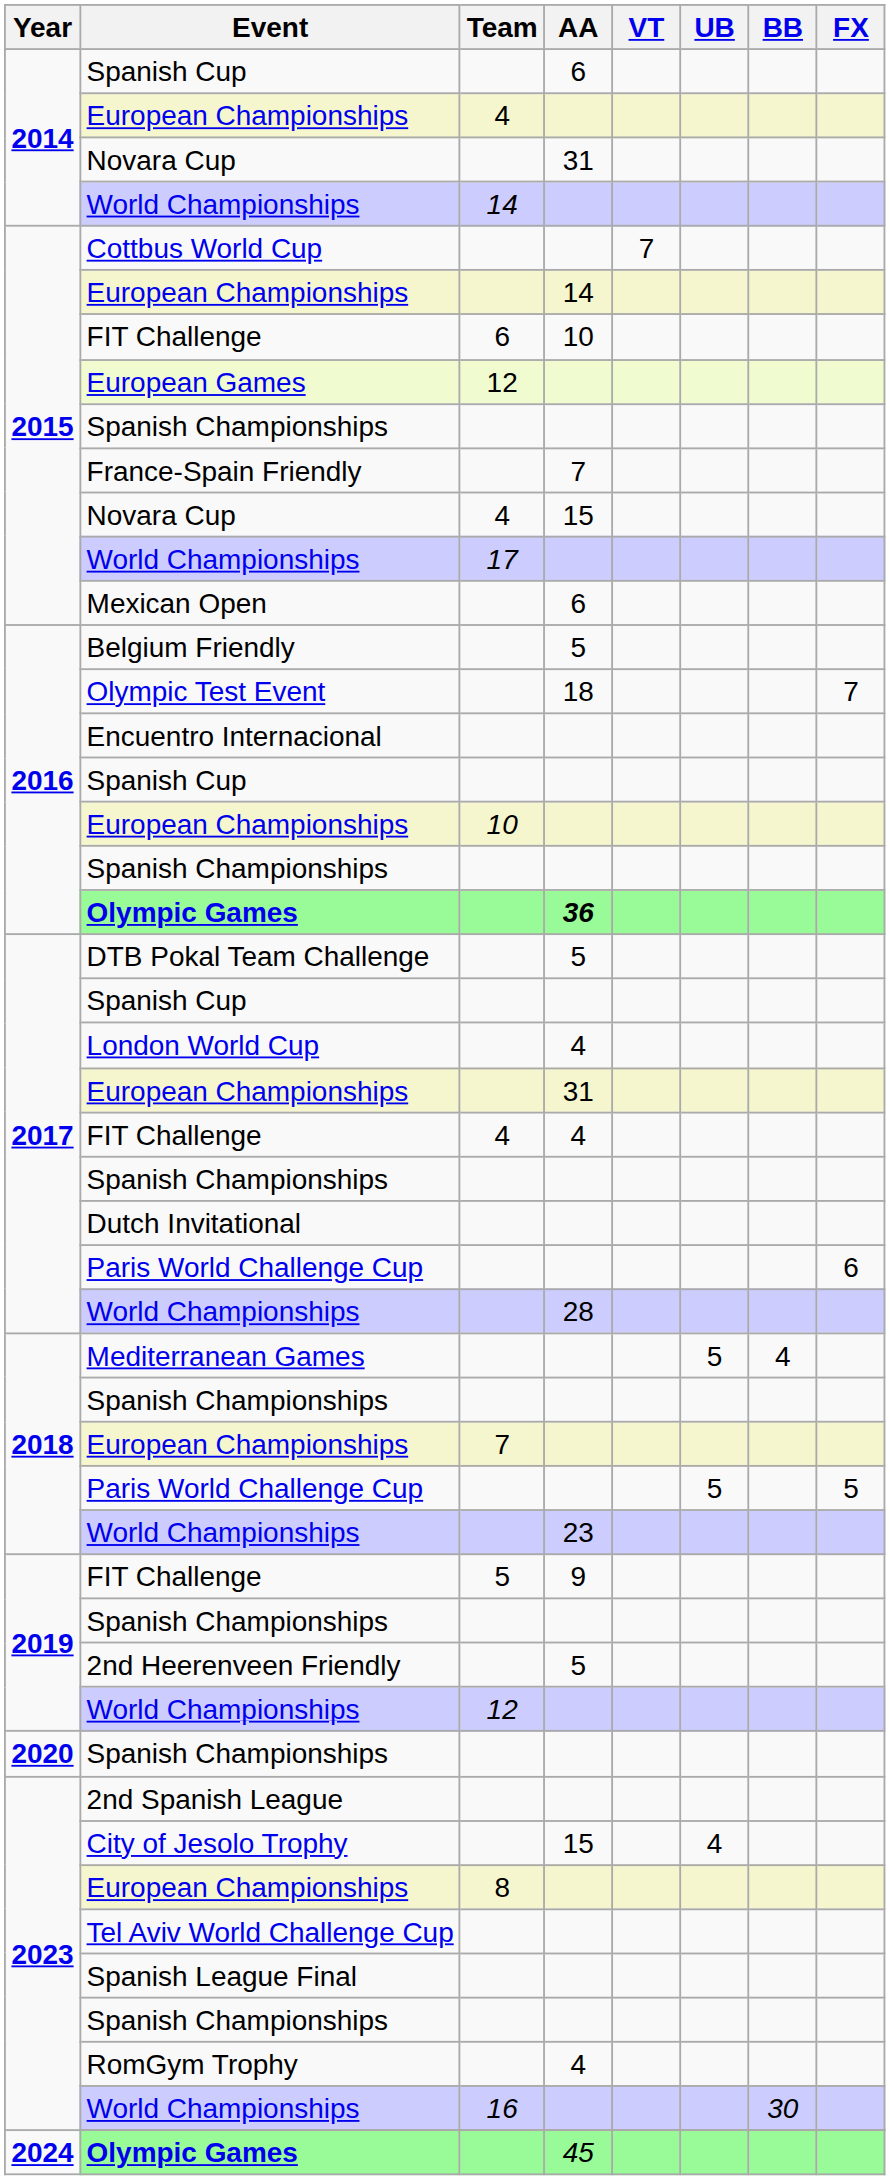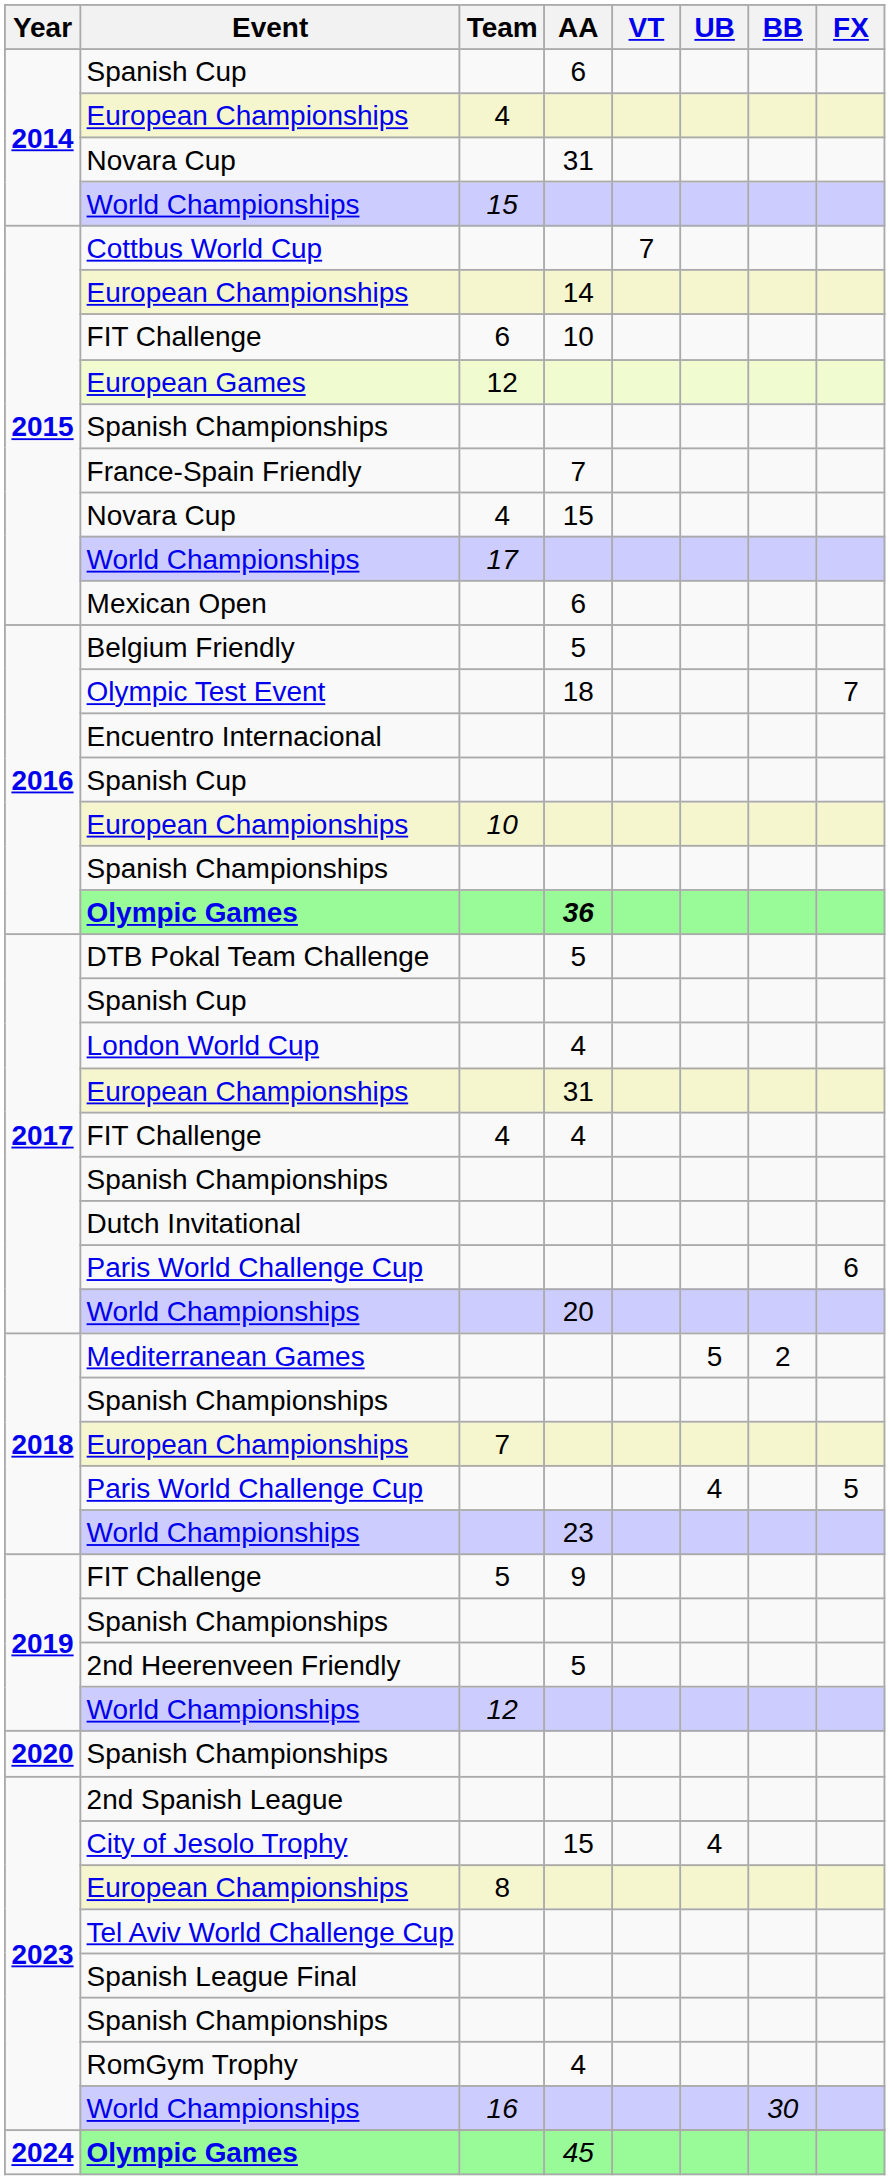 <table class="wikitable" style="text-align:center; font-size:95%;">
 <tr>
 <th align="center">Year</th>
 <th align="center">Event</th>
 <th style="width:30px;">Team</th>
 <th style="width:30px;">AA</th>
 <th style="width:30px;"><a href='#'>VT</a></th>
 <th style="width:30px;"><a href='#'>UB</a></th>
 <th style="width:30px;"><a href='#'>BB</a></th>
 <th style="width:30px;"><a href='#'>FX</a></th>
 </tr>
 <tr>
 <td rowspan="4"><strong><a href='#'>2014</a></strong></td>
 <td align=left>Spanish Cup</td>
 <td></td>
 <td>6</td>
 <td></td>
 <td></td>
 <td></td>
 <td></td>
 </tr>
 <tr bgcolor=#F5F6CE>
 <td align=left><a href='#'>European Championships</a></td>
 <td>4</td>
 <td></td>
 <td></td>
 <td></td>
 <td></td>
 <td></td>
 </tr>
 <tr>
 <td align=left>Novara Cup</td>
 <td></td>
 <td>31</td>
 <td></td>
 <td></td>
 <td></td>
 <td></td>
 </tr>
 <tr bgcolor=#CCCCFF>
 <td align=left><a href='#'>World Championships</a></td>
-<td><em>14</em></td>
+<td><em>15</em></td>
 <td></td>
 <td></td>
 <td></td>
 <td></td>
 <td></td>
 </tr>
 <tr>
 <td rowspan="9"><strong><a href='#'>2015</a></strong></td>
 <td align=left><a href='#'>Cottbus World Cup</a></td>
 <td></td>
 <td></td>
 <td>7</td>
 <td></td>
 <td></td>
 <td></td>
 </tr>
 <tr bgcolor=#F5F6CE>
 <td align=left><a href='#'>European Championships</a></td>
 <td></td>
 <td>14</td>
 <td></td>
 <td></td>
 <td></td>
 <td></td>
 </tr>
 <tr>
 <td align=left>FIT Challenge</td>
 <td>6</td>
 <td>10</td>
 <td></td>
 <td></td>
 <td></td>
 <td></td>
 </tr>
 <tr bgcolor=#f0fccf>
 <td align=left><a href='#'>European Games</a></td>
 <td>12</td>
 <td></td>
 <td></td>
 <td></td>
 <td></td>
 <td></td>
 </tr>
 <tr>
 <td align=left>Spanish Championships</td>
 <td></td>
 <td></td>
 <td></td>
 <td></td>
 <td></td>
 <td></td>
 </tr>
 <tr>
 <td align=left>France-Spain Friendly</td>
 <td></td>
 <td>7</td>
 <td></td>
 <td></td>
 <td></td>
 <td></td>
 </tr>
 <tr>
 <td align=left>Novara Cup</td>
 <td>4</td>
 <td>15</td>
 <td></td>
 <td></td>
 <td></td>
 <td></td>
 </tr>
 <tr bgcolor=#CCCCFF>
 <td align=left><a href='#'>World Championships</a></td>
 <td><em>17</em></td>
 <td></td>
 <td></td>
 <td></td>
 <td></td>
 <td></td>
 </tr>
 <tr>
 <td align=left>Mexican Open</td>
 <td></td>
 <td>6</td>
 <td></td>
 <td></td>
 <td></td>
 <td></td>
 </tr>
 <tr>
 <td rowspan="7"><strong><a href='#'>2016</a></strong></td>
 <td align=left>Belgium Friendly</td>
 <td></td>
 <td>5</td>
 <td></td>
 <td></td>
 <td></td>
 <td></td>
 </tr>
 <tr>
 <td align=left><a href='#'>Olympic Test Event</a></td>
 <td></td>
 <td>18</td>
 <td></td>
 <td></td>
 <td></td>
 <td>7</td>
 </tr>
 <tr>
 <td align=left>Encuentro Internacional</td>
 <td></td>
 <td></td>
 <td></td>
 <td></td>
 <td></td>
 <td></td>
 </tr>
 <tr>
 <td align=left>Spanish Cup</td>
 <td></td>
 <td></td>
 <td></td>
 <td></td>
 <td></td>
 <td></td>
 </tr>
 <tr bgcolor=#F5F6CE>
 <td align=left><a href='#'>European Championships</a></td>
 <td><em>10</em></td>
 <td></td>
 <td></td>
 <td></td>
 <td></td>
 <td></td>
 </tr>
 <tr>
 <td align=left>Spanish Championships</td>
 <td></td>
 <td></td>
 <td></td>
 <td></td>
 <td></td>
 <td></td>
 </tr>
 <tr bgcolor=98FB98>
 <td align=left><strong><a href='#'>Olympic Games</a></strong></td>
 <td></td>
 <td><strong><em>36</em></strong></td>
 <td></td>
 <td></td>
 <td></td>
 <td></td>
 </tr>
 <tr>
 <td rowspan="9"><strong><a href='#'>2017</a></strong></td>
 <td align=left>DTB Pokal Team Challenge</td>
 <td></td>
 <td>5</td>
 <td></td>
 <td></td>
 <td></td>
 <td></td>
 </tr>
 <tr>
 <td align=left>Spanish Cup</td>
 <td></td>
 <td></td>
 <td></td>
 <td></td>
 <td></td>
 <td></td>
 </tr>
 <tr>
 <td align=left><a href='#'>London World Cup</a></td>
 <td></td>
 <td>4</td>
 <td></td>
 <td></td>
 <td></td>
 <td></td>
 </tr>
 <tr bgcolor=#F5F6CE>
 <td align=left><a href='#'>European Championships</a></td>
 <td></td>
 <td>31</td>
 <td></td>
 <td></td>
 <td></td>
 <td></td>
 </tr>
 <tr>
 <td align=left>FIT Challenge</td>
 <td>4</td>
 <td>4</td>
 <td></td>
 <td></td>
 <td></td>
 <td></td>
 </tr>
 <tr>
 <td align=left>Spanish Championships</td>
 <td></td>
 <td></td>
 <td></td>
 <td></td>
 <td></td>
 <td></td>
 </tr>
 <tr>
 <td align=left>Dutch Invitational</td>
 <td></td>
 <td></td>
 <td></td>
 <td></td>
 <td></td>
 <td></td>
 </tr>
 <tr>
 <td align=left><a href='#'>Paris World Challenge Cup</a></td>
 <td></td>
 <td></td>
 <td></td>
 <td></td>
 <td></td>
 <td>6</td>
 </tr>
 <tr bgcolor=#CCCCFF>
 <td align=left><a href='#'>World Championships</a></td>
 <td></td>
-<td>28</td>
+<td>20</td>
 <td></td>
 <td></td>
 <td></td>
 <td></td>
 </tr>
 <tr>
 <td rowspan="5"><strong><a href='#'>2018</a></strong></td>
 <td align=left><a href='#'>Mediterranean Games</a></td>
 <td></td>
 <td></td>
 <td></td>
 <td>5</td>
-<td>4</td>
+<td>2</td>
 <td></td>
 </tr>
 <tr>
 <td align=left>Spanish Championships</td>
 <td></td>
 <td></td>
 <td></td>
 <td></td>
 <td></td>
 <td></td>
 </tr>
 <tr bgcolor=#F5F6CE>
 <td align=left><a href='#'>European Championships</a></td>
 <td>7</td>
 <td></td>
 <td></td>
 <td></td>
 <td></td>
 <td></td>
 </tr>
 <tr>
 <td align=left><a href='#'>Paris World Challenge Cup</a></td>
 <td></td>
 <td></td>
 <td></td>
-<td>5</td>
+<td>4</td>
 <td></td>
 <td>5</td>
 </tr>
 <tr bgcolor=#CCCCFF>
 <td align=left><a href='#'>World Championships</a></td>
 <td></td>
 <td>23</td>
 <td></td>
 <td></td>
 <td></td>
 <td></td>
 </tr>
 <tr>
 <td rowspan="4"><strong><a href='#'>2019</a></strong></td>
 <td align=left>FIT Challenge</td>
 <td>5</td>
 <td>9</td>
 <td></td>
 <td></td>
 <td></td>
 <td></td>
 </tr>
 <tr>
 <td align=left>Spanish Championships</td>
 <td></td>
 <td></td>
 <td></td>
 <td></td>
 <td></td>
 <td></td>
 </tr>
 <tr>
 <td align=left>2nd Heerenveen Friendly</td>
 <td></td>
 <td>5</td>
 <td></td>
 <td></td>
 <td></td>
 <td></td>
 </tr>
 <tr bgcolor=#CCCCFF>
 <td align=left><a href='#'>World Championships</a></td>
 <td><em>12</em></td>
 <td></td>
 <td></td>
 <td></td>
 <td></td>
 <td></td>
 </tr>
 <tr>
 <td rowspan="1"><strong><a href='#'>2020</a></strong></td>
 <td align=left>Spanish Championships</td>
 <td></td>
 <td></td>
 <td></td>
 <td></td>
 <td></td>
 <td></td>
 </tr>
 <tr>
 <td rowspan="8"><strong><a href='#'>2023</a></strong></td>
 <td align=left>2nd Spanish League</td>
 <td></td>
 <td></td>
 <td></td>
 <td></td>
 <td></td>
 <td></td>
 </tr>
 <tr>
 <td align=left><a href='#'>City of Jesolo Trophy</a></td>
 <td></td>
 <td>15</td>
 <td></td>
 <td>4</td>
 <td></td>
 <td></td>
 </tr>
 <tr bgcolor=#F5F6CE>
 <td align=left><a href='#'>European Championships</a></td>
 <td>8</td>
 <td></td>
 <td></td>
 <td></td>
 <td></td>
 <td></td>
 </tr>
 <tr>
 <td align=left><a href='#'>Tel Aviv World Challenge Cup</a></td>
 <td></td>
 <td></td>
 <td></td>
 <td></td>
 <td></td>
 <td></td>
 </tr>
 <tr>
 <td align=left>Spanish League Final</td>
 <td></td>
 <td></td>
 <td></td>
 <td></td>
 <td></td>
 <td></td>
 </tr>
 <tr>
 <td align=left>Spanish Championships</td>
 <td></td>
 <td></td>
 <td></td>
 <td></td>
 <td></td>
 <td></td>
 </tr>
 <tr>
 <td align=left>RomGym Trophy</td>
 <td></td>
 <td>4</td>
 <td></td>
 <td></td>
 <td></td>
 <td></td>
 </tr>
 <tr bgcolor=#CCCCFF>
 <td align=left><a href='#'>World Championships</a></td>
 <td><em>16</em></td>
 <td></td>
 <td></td>
 <td></td>
 <td><em>30</em></td>
 <td></td>
 </tr>
 <tr>
 <td rowspan="2"><strong><a href='#'>2024</a></strong></td>
 </tr>
 <tr bgcolor=98FB98>
 <td align=left><strong><a href='#'>Olympic Games</a></strong></td>
 <td></td>
 <td><em>45</em></td>
 <td></td>
 <td></td>
 <td></td>
 <td></td>
 </tr>
 </table>
